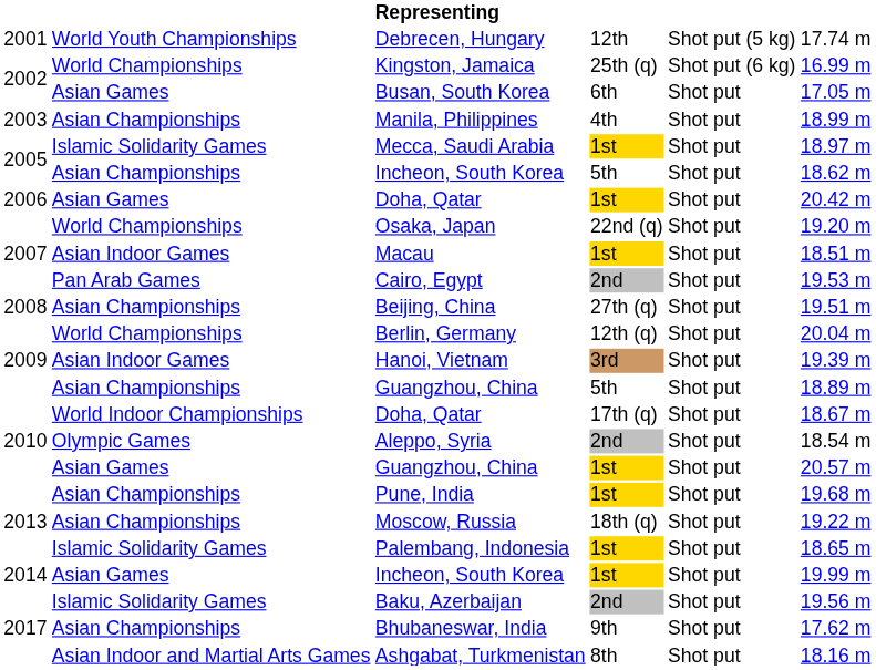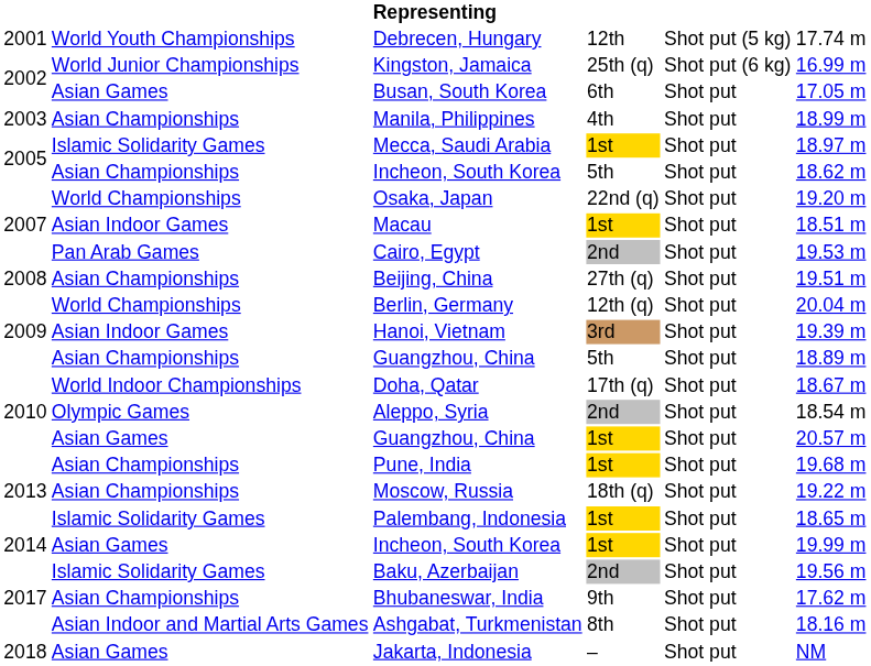 <table>
 <tr>
 <th colspan="6">Representing </th>
 </tr>
 <tr>
 <td>2001</td>
 <td><a href='#'>World Youth Championships</a></td>
 <td><a href='#'>Debrecen, Hungary</a></td>
 <td>12th</td>
 <td>Shot put (5 kg)</td>
 <td>17.74 m</td>
 </tr>
 <tr>
 <td rowspan=2>2002</td>
-<td><a href='#'>World Championships</a></td>
+<td><a href='#'>World Junior Championships</a></td>
 <td><a href='#'>Kingston, Jamaica</a></td>
 <td>25th (q)</td>
 <td>Shot put (6 kg)</td>
 <td><a href='#'>16.99 m</a></td>
 </tr>
 <tr>
 <td><a href='#'>Asian Games</a></td>
 <td><a href='#'>Busan, South Korea</a></td>
 <td>6th</td>
 <td>Shot put</td>
 <td><a href='#'>17.05 m</a></td>
 </tr>
 <tr>
 <td>2003</td>
 <td><a href='#'>Asian Championships</a></td>
 <td><a href='#'>Manila, Philippines</a></td>
 <td>4th</td>
 <td>Shot put</td>
 <td><a href='#'>18.99 m</a></td>
 </tr>
 <tr>
 <td rowspan=2>2005</td>
 <td><a href='#'>Islamic Solidarity Games</a></td>
 <td><a href='#'>Mecca, Saudi Arabia</a></td>
 <td bgcolor="gold">1st</td>
 <td>Shot put</td>
 <td><a href='#'>18.97 m</a></td>
 </tr>
 <tr>
 <td><a href='#'>Asian Championships</a></td>
 <td><a href='#'>Incheon, South Korea</a></td>
 <td>5th</td>
 <td>Shot put</td>
 <td><a href='#'>18.62 m</a></td>
-</tr>
-<tr>
-<td>2006</td>
-<td><a href='#'>Asian Games</a></td>
-<td><a href='#'>Doha, Qatar</a></td>
-<td bgcolor="gold">1st</td>
-<td>Shot put</td>
-<td><a href='#'>20.42 m</a></td>
 </tr>
 <tr>
 <td rowspan=3>2007</td>
 <td><a href='#'>World Championships</a></td>
 <td><a href='#'>Osaka, Japan</a></td>
 <td>22nd (q)</td>
 <td>Shot put</td>
 <td><a href='#'>19.20 m</a></td>
 </tr>
 <tr>
 <td><a href='#'>Asian Indoor Games</a></td>
 <td><a href='#'>Macau</a></td>
 <td bgcolor="gold">1st</td>
 <td>Shot put</td>
 <td><a href='#'>18.51 m</a></td>
 </tr>
 <tr>
 <td><a href='#'>Pan Arab Games</a></td>
 <td><a href='#'>Cairo, Egypt</a></td>
 <td bgcolor="silver">2nd</td>
 <td>Shot put</td>
 <td><a href='#'>19.53 m</a></td>
 </tr>
 <tr>
 <td>2008</td>
 <td><a href='#'>Asian Championships</a></td>
 <td><a href='#'>Beijing, China</a></td>
 <td>27th (q)</td>
 <td>Shot put</td>
 <td><a href='#'>19.51 m</a></td>
 </tr>
 <tr>
 <td rowspan=3>2009</td>
 <td><a href='#'>World Championships</a></td>
 <td><a href='#'>Berlin, Germany</a></td>
 <td>12th (q)</td>
 <td>Shot put</td>
 <td><a href='#'>20.04 m</a></td>
 </tr>
 <tr>
 <td><a href='#'>Asian Indoor Games</a></td>
 <td><a href='#'>Hanoi, Vietnam</a></td>
 <td bgcolor="cc9966">3rd</td>
 <td>Shot put</td>
 <td><a href='#'>19.39 m</a></td>
 </tr>
 <tr>
 <td><a href='#'>Asian Championships</a></td>
 <td><a href='#'>Guangzhou, China</a></td>
 <td>5th</td>
 <td>Shot put</td>
 <td><a href='#'>18.89 m</a></td>
 </tr>
 <tr>
 <td rowspan=3>2010</td>
 <td><a href='#'>World Indoor Championships</a></td>
 <td><a href='#'>Doha, Qatar</a></td>
 <td>17th (q)</td>
 <td>Shot put</td>
 <td><a href='#'>18.67 m</a></td>
 </tr>
 <tr>
 <td><a href='#'>Olympic Games</a></td>
 <td><a href='#'>Aleppo, Syria</a></td>
 <td bgcolor=silver>2nd</td>
 <td>Shot put</td>
 <td>18.54 m</td>
 </tr>
 <tr>
 <td><a href='#'>Asian Games</a></td>
 <td><a href='#'>Guangzhou, China</a></td>
 <td bgcolor="gold">1st</td>
 <td>Shot put</td>
 <td><a href='#'>20.57 m</a></td>
 </tr>
 <tr>
 <td rowspan=3>2013</td>
 <td><a href='#'>Asian Championships</a></td>
 <td><a href='#'>Pune, India</a></td>
 <td bgcolor="gold">1st</td>
 <td>Shot put</td>
 <td><a href='#'>19.68 m</a></td>
 </tr>
 <tr>
 <td><a href='#'>Asian Championships</a></td>
 <td><a href='#'>Moscow, Russia</a></td>
 <td>18th (q)</td>
 <td>Shot put</td>
 <td><a href='#'>19.22 m</a></td>
 </tr>
 <tr>
 <td><a href='#'>Islamic Solidarity Games</a></td>
 <td><a href='#'>Palembang, Indonesia</a></td>
 <td bgcolor=gold>1st</td>
 <td>Shot put</td>
 <td><a href='#'>18.65 m</a></td>
 </tr>
 <tr>
 <td>2014</td>
 <td><a href='#'>Asian Games</a></td>
 <td><a href='#'>Incheon, South Korea</a></td>
 <td bgcolor="gold">1st</td>
 <td>Shot put</td>
 <td><a href='#'>19.99 m</a></td>
 </tr>
 <tr>
 <td rowspan=3>2017</td>
 <td><a href='#'>Islamic Solidarity Games</a></td>
 <td><a href='#'>Baku, Azerbaijan</a></td>
 <td bgcolor=silver>2nd</td>
 <td>Shot put</td>
 <td><a href='#'>19.56 m</a></td>
 </tr>
 <tr>
 <td><a href='#'>Asian Championships</a></td>
 <td><a href='#'>Bhubaneswar, India</a></td>
 <td>9th</td>
 <td>Shot put</td>
 <td><a href='#'>17.62 m</a></td>
 </tr>
 <tr>
 <td><a href='#'>Asian Indoor and Martial Arts Games</a></td>
 <td><a href='#'>Ashgabat, Turkmenistan</a></td>
 <td>8th</td>
 <td>Shot put</td>
 <td><a href='#'>18.16 m</a></td>
 </tr>
+<tr>
+<td>2018</td>
+<td><a href='#'>Asian Games</a></td>
+<td><a href='#'>Jakarta, Indonesia</a></td>
+<td>–</td>
+<td>Shot put</td>
+<td><a href='#'>NM</a></td>
+</tr>
 </table>
